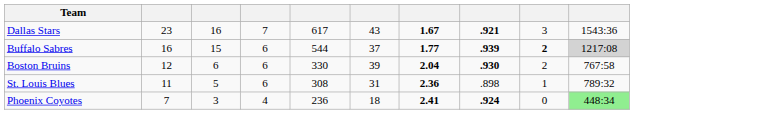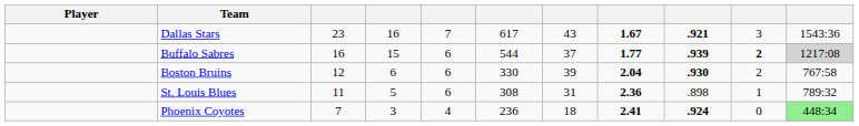 <table style="padding:3px; border-spacing:0; text-align:center;" class="wikitable sortable">
 <tr>
+<th style="width:12em">Player</th>
 <th style="width:12em">Team</th>
 <th style="width:4em"></th>
 <th style="width:4em"></th>
 <th style="width:4em"></th>
 <th style="width:5em"></th>
 <th style="width:4em"></th>
 <th style="width:5em"></th>
 <th style="width:5em"></th>
 <th style="width:4em"></th>
 <th style="width:5em"></th>
 </tr>
 <tr>
+<td align=left></td>
 <td align=left><a href='#'>Dallas Stars</a></td>
 <td>23</td>
 <td>16</td>
 <td>7</td>
 <td>617</td>
 <td>43</td>
 <td><strong>1.67</strong></td>
 <td><strong>.921</strong></td>
 <td>3</td>
 <td> 1543:36</td>
 </tr>
 <tr>
+<td align=left></td>
 <td align=left><a href='#'>Buffalo Sabres</a></td>
 <td>16</td>
 <td>15</td>
 <td>6</td>
 <td>544</td>
 <td>37</td>
 <td><strong>1.77</strong></td>
 <td><strong>.939</strong></td>
 <td><strong>2</strong></td>
 <td style="background: lightgrey;"> 1217:08</td>
 </tr>
 <tr>
+<td align=left></td>
 <td align=left><a href='#'>Boston Bruins</a></td>
 <td>12</td>
 <td>6</td>
 <td>6</td>
 <td>330</td>
 <td>39</td>
 <td><strong>2.04</strong></td>
 <td><strong>.930</strong></td>
 <td>2</td>
 <td> 767:58</td>
 </tr>
 <tr>
+<td align=left></td>
 <td align=left><a href='#'>St. Louis Blues</a></td>
 <td>11</td>
 <td>5</td>
 <td>6</td>
 <td>308</td>
 <td>31</td>
 <td><strong>2.36</strong></td>
 <td>.898</td>
 <td>1</td>
 <td> 789:32</td>
 </tr>
 <tr>
+<td align=left></td>
 <td align=left><a href='#'>Phoenix Coyotes</a></td>
 <td>7</td>
 <td>3</td>
 <td>4</td>
 <td>236</td>
 <td>18</td>
 <td><strong>2.41</strong></td>
 <td><strong>.924</strong></td>
 <td>0</td>
 <td style="background: lightgreen;"> 448:34</td>
 </tr>
 </table>
